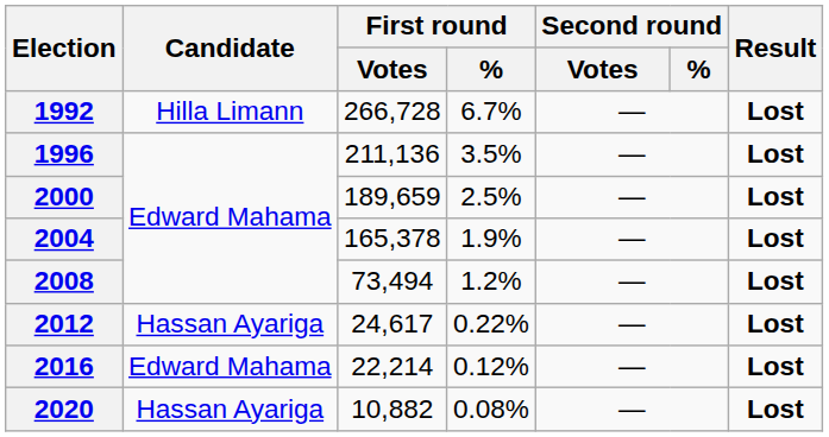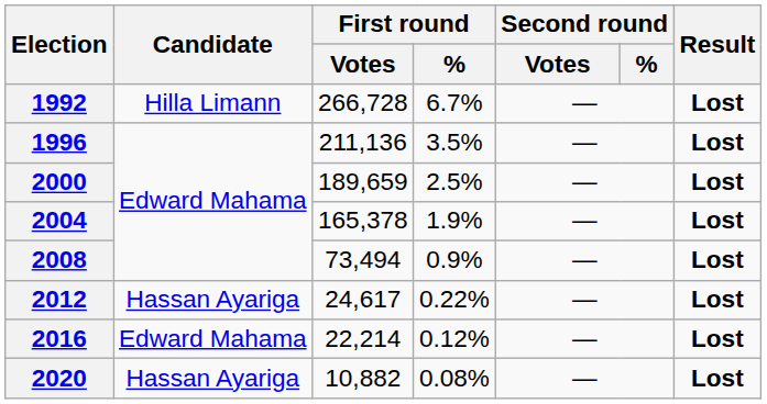 <table class="wikitable" style="text-align:center">
 <tr>
 <th rowspan="2">Election</th>
 <th rowspan="2">Candidate</th>
 <th colspan="2">First round</th>
 <th colspan="2">Second round</th>
 <th rowspan="2">Result</th>
 </tr>
 <tr>
 <th>Votes</th>
 <th>%</th>
 <th>Votes</th>
 <th>%</th>
 </tr>
 <tr>
 <th align=center><a href='#'>1992</a></th>
 <td align=center><a href='#'>Hilla Limann</a></td>
 <td align=center>266,728</td>
 <td align=center>6.7%</td>
 <td colspan="2">—</td>
 <td><strong>Lost</strong> </td>
 </tr>
 <tr>
 <th align=center><a href='#'>1996</a></th>
 <td rowspan=4 align=center><a href='#'>Edward Mahama</a></td>
 <td align=center>211,136</td>
 <td align=center>3.5%</td>
 <td colspan="2">—</td>
 <td><strong>Lost</strong> </td>
 </tr>
 <tr>
 <th align=center><a href='#'>2000</a></th>
 <td align=center>189,659</td>
 <td align=center>2.5%</td>
 <td colspan="2">—</td>
 <td><strong>Lost</strong> </td>
 </tr>
 <tr>
 <th align=center><a href='#'>2004</a></th>
 <td align=center>165,378</td>
 <td align=center>1.9%</td>
 <td colspan="2">—</td>
 <td><strong>Lost</strong> </td>
 </tr>
 <tr>
 <th align=center><a href='#'>2008</a></th>
 <td align=center>73,494</td>
-<td align=center>1.2%</td>
+<td align=center>0.9%</td>
 <td colspan="2">—</td>
 <td><strong>Lost</strong> </td>
 </tr>
 <tr>
 <th align=center><a href='#'>2012</a></th>
 <td align=center><a href='#'>Hassan Ayariga</a></td>
 <td align=center>24,617</td>
 <td align=center>0.22%</td>
 <td colspan="2">—</td>
 <td><strong>Lost</strong> </td>
 </tr>
 <tr>
 <th align=center><a href='#'>2016</a></th>
 <td align=center><a href='#'>Edward Mahama</a></td>
 <td align=center>22,214</td>
 <td align=center>0.12%</td>
 <td colspan="2">—</td>
 <td><strong>Lost</strong> </td>
 </tr>
 <tr>
 <th align=center><a href='#'>2020</a></th>
 <td align=center><a href='#'>Hassan Ayariga</a></td>
 <td align=center>10,882</td>
 <td align=center>0.08%</td>
 <td colspan="2">—</td>
 <td><strong>Lost</strong> </td>
 </tr>
 </table>
